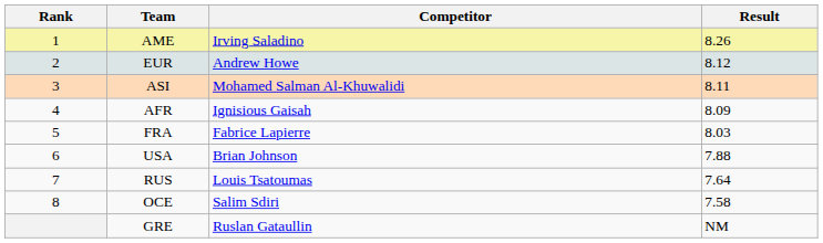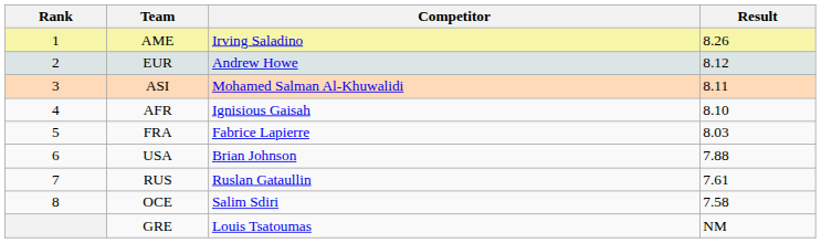 <table class="wikitable" width=70% style=text-align:center>
 <tr>
 <th>Rank</th>
 <th>Team</th>
 <th>Competitor</th>
 <th>Result</th>
 </tr>
 <tr bgcolor="#F7F6A8">
 <td>1</td>
 <td>AME</td>
 <td align="left"><a href='#'>Irving Saladino</a></td>
 <td align="left">8.26</td>
 </tr>
 <tr bgcolor="#DCE5E5">
 <td>2</td>
 <td>EUR</td>
 <td align="left"><a href='#'>Andrew Howe</a></td>
 <td align="left">8.12</td>
 </tr>
 <tr bgcolor="#FFDAB9">
 <td>3</td>
 <td>ASI</td>
 <td align="left"><a href='#'>Mohamed Salman Al-Khuwalidi</a></td>
 <td align="left">8.11</td>
 </tr>
 <tr>
 <td>4</td>
 <td>AFR</td>
 <td align="left"><a href='#'>Ignisious Gaisah</a></td>
-<td align="left">8.09</td>
+<td align="left">8.10</td>
 </tr>
 <tr>
 <td>5</td>
 <td>FRA</td>
 <td align="left"><a href='#'>Fabrice Lapierre</a></td>
 <td align="left">8.03</td>
 </tr>
 <tr>
 <td>6</td>
 <td>USA</td>
 <td align="left"><a href='#'>Brian Johnson</a></td>
 <td align="left">7.88</td>
 </tr>
 <tr>
 <td>7</td>
 <td>RUS</td>
-<td align="left"><a href='#'>Louis Tsatoumas</a></td>
-<td align="left">7.64</td>
+<td align="left"><a href='#'>Ruslan Gataullin</a></td>
+<td align="left">7.61</td>
 </tr>
 <tr>
 <td>8</td>
 <td>OCE</td>
 <td align="left"><a href='#'>Salim Sdiri</a></td>
 <td align="left">7.58</td>
 </tr>
 <tr>
 <th></th>
 <td>GRE</td>
-<td align="left"><a href='#'>Ruslan Gataullin</a></td>
+<td align="left"><a href='#'>Louis Tsatoumas</a></td>
 <td align="left">NM</td>
 </tr>
 </table>
